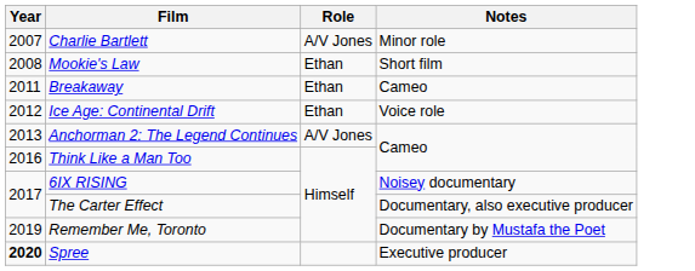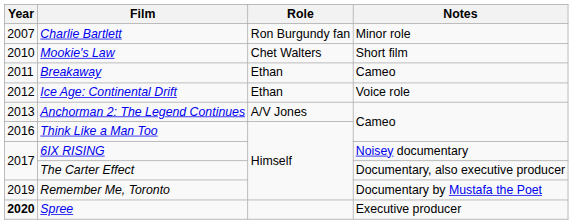 <table class="wikitable sortable">
 <tr>
 <th>Year</th>
 <th>Film</th>
 <th>Role</th>
 <th class="unsortable">Notes</th>
 </tr>
 <tr>
 <td>2007</td>
 <td><em><a href='#'>Charlie Bartlett</a></em></td>
-<td>A/V Jones</td>
+<td>Ron Burgundy fan</td>
 <td>Minor role</td>
 </tr>
 <tr>
-<td>2008</td>
+<td>2010</td>
 <td><em><a href='#'>Mookie's Law</a></em></td>
-<td>Ethan</td>
+<td>Chet Walters</td>
 <td>Short film</td>
 </tr>
 <tr>
 <td>2011</td>
 <td><em><a href='#'>Breakaway</a></em></td>
 <td>Ethan</td>
 <td>Cameo</td>
 </tr>
 <tr>
 <td>2012</td>
 <td><em><a href='#'>Ice Age: Continental Drift</a></em></td>
 <td>Ethan</td>
 <td>Voice role</td>
 </tr>
 <tr>
 <td>2013</td>
 <td><em><a href='#'>Anchorman 2: The Legend Continues</a></em></td>
 <td>A/V Jones</td>
 <td rowspan="2">Cameo</td>
 </tr>
 <tr>
 <td>2016</td>
 <td><em><a href='#'>Think Like a Man Too</a></em></td>
 <td rowspan="4">Himself</td>
 </tr>
 <tr>
 <td rowspan="2">2017</td>
 <td><em><a href='#'>6IX RISING</a></em></td>
 <td><a href='#'>Noisey</a> documentary</td>
 </tr>
 <tr>
 <td data-sort-value="Carter Effect, The"><em>The Carter Effect</em></td>
 <td>Documentary, also executive producer</td>
 </tr>
 <tr>
 <td rowspan="1">2019</td>
 <td><em>Remember Me, Toronto</em></td>
 <td>Documentary by <a href='#'>Mustafa the Poet</a></td>
 </tr>
 <tr>
 <td><strong>2020</strong></td>
 <td><em><a href='#'>Spree</a></em></td>
 <td></td>
 <td>Executive producer</td>
 </tr>
 </table>
